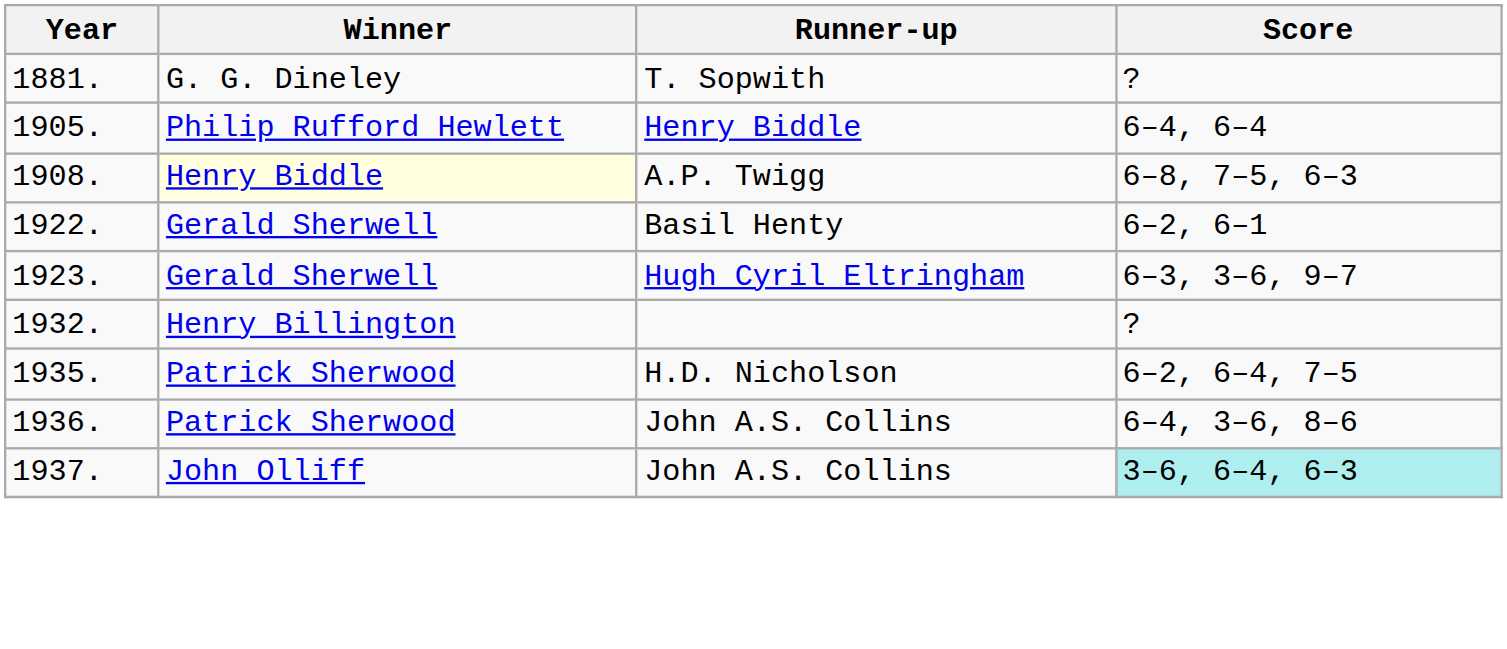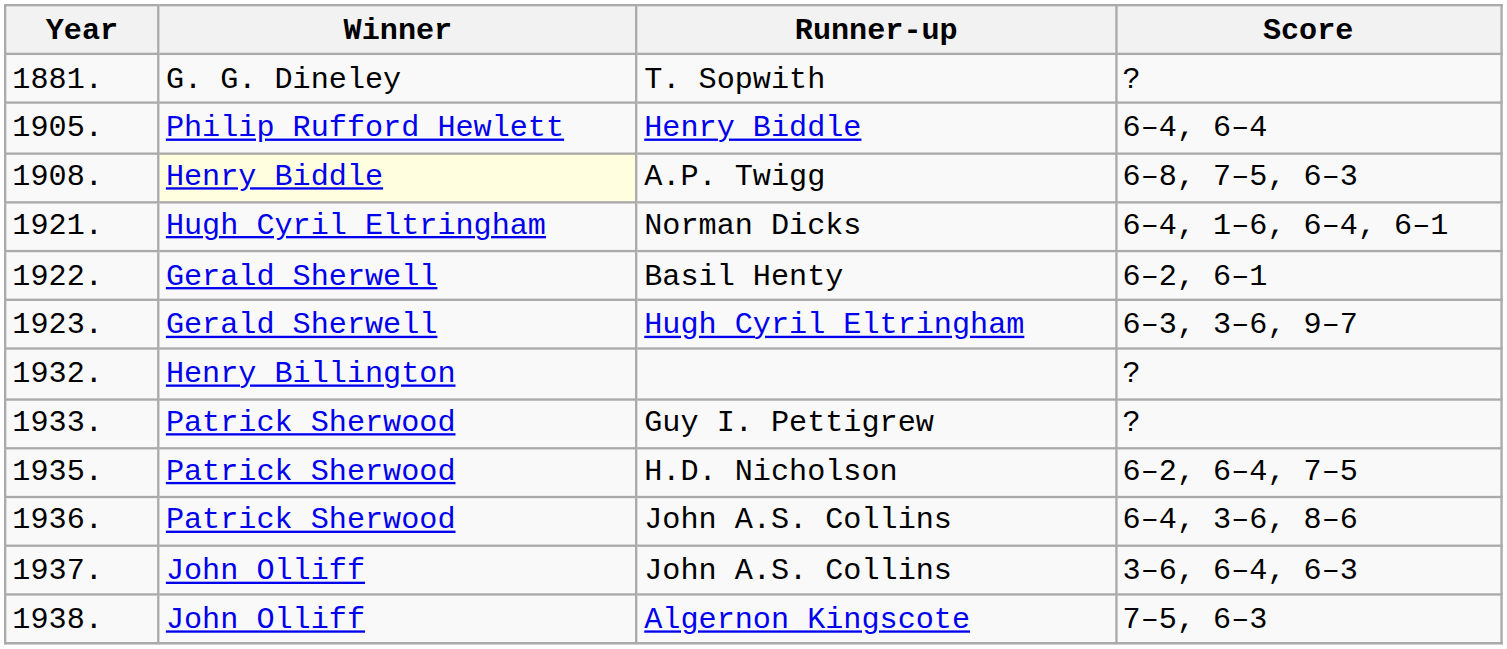 <table class="wikitable">
 <tr>
 <th style="width:60px;">Year</th>
 <th style="width:200px;">Winner</th>
 <th style="width:200px;">Runner-up</th>
 <th style="width:160px;">Score</th>
 </tr>
 <tr>
 <td>1881.</td>
 <td> G. G. Dineley</td>
 <td> T. Sopwith</td>
 <td>?</td>
 </tr>
 <tr>
 <td>1905.</td>
 <td> <a href='#'>Philip Rufford Hewlett</a></td>
 <td> <a href='#'>Henry Biddle</a></td>
 <td>6–4, 6–4</td>
 </tr>
 <tr>
 <td>1908.</td>
 <td style="background: lightyellow;"> <a href='#'>Henry Biddle</a></td>
 <td> A.P. Twigg</td>
 <td>6–8, 7–5, 6–3</td>
 </tr>
 <tr>
+<td>1921.</td>
+<td> <a href='#'>Hugh Cyril Eltringham</a></td>
+<td> Norman Dicks</td>
+<td>6–4, 1–6, 6–4, 6–1</td>
+</tr>
+<tr>
 <td>1922.</td>
 <td> <a href='#'>Gerald Sherwell</a></td>
 <td> Basil Henty</td>
 <td>6–2, 6–1</td>
 </tr>
 <tr>
 <td>1923.</td>
 <td> <a href='#'>Gerald Sherwell</a></td>
 <td> <a href='#'>Hugh Cyril Eltringham</a></td>
 <td>6–3, 3–6, 9–7</td>
 </tr>
 <tr>
 <td>1932.</td>
 <td> <a href='#'>Henry Billington</a></td>
 <td></td>
 <td>?</td>
 </tr>
 <tr>
+<td>1933.</td>
+<td> <a href='#'>Patrick Sherwood</a></td>
+<td> Guy I. Pettigrew</td>
+<td>?</td>
+</tr>
+<tr>
 <td>1935.</td>
 <td> <a href='#'>Patrick Sherwood</a></td>
 <td> H.D. Nicholson</td>
 <td>6–2, 6–4, 7–5</td>
 </tr>
 <tr>
 <td>1936.</td>
 <td> <a href='#'>Patrick Sherwood</a></td>
 <td> John A.S. Collins</td>
 <td>6–4, 3–6, 8–6</td>
 </tr>
 <tr>
 <td>1937.</td>
 <td> <a href='#'>John Olliff</a></td>
 <td> John A.S. Collins</td>
-<td style="background: paleturquoise;">3–6, 6–4, 6–3</td>
+<td>3–6, 6–4, 6–3</td>
+</tr>
+<tr>
+<td>1938.</td>
+<td> <a href='#'>John Olliff</a></td>
+<td> <a href='#'>Algernon Kingscote</a></td>
+<td>7–5, 6–3</td>
 </tr>
 <tr>
 </tr>
 </table>
